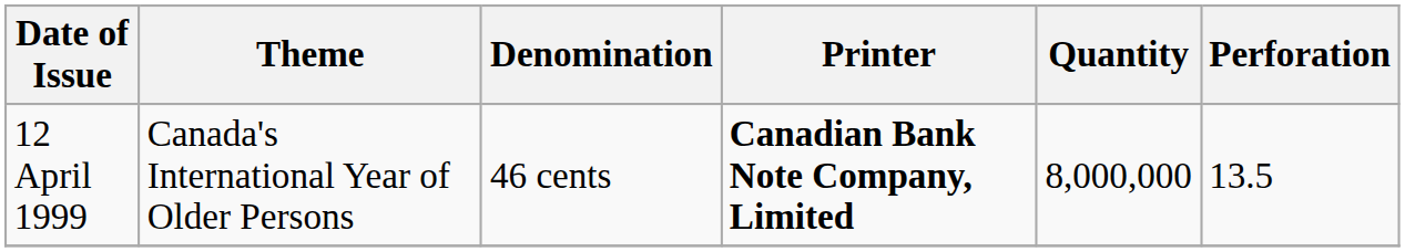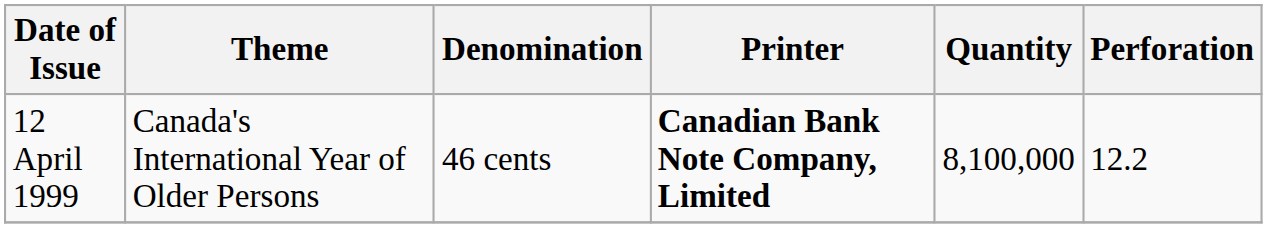 <table class="wikitable">
 <tr>
 <th>Date of Issue</th>
 <th>Theme</th>
 <th>Denomination</th>
 <th>Printer</th>
 <th>Quantity</th>
 <th>Perforation</th>
 </tr>
 <tr>
 <td>12 April 1999  </td>
 <td>Canada's International Year of Older Persons</td>
 <td>46 cents</td>
 <td><strong>Canadian Bank Note Company, Limited</strong></td>
-<td>8,000,000</td>
-<td>13.5</td>
+<td>8,100,000</td>
+<td>12.2</td>
 </tr>
 <tr>
 </tr>
 </table>
